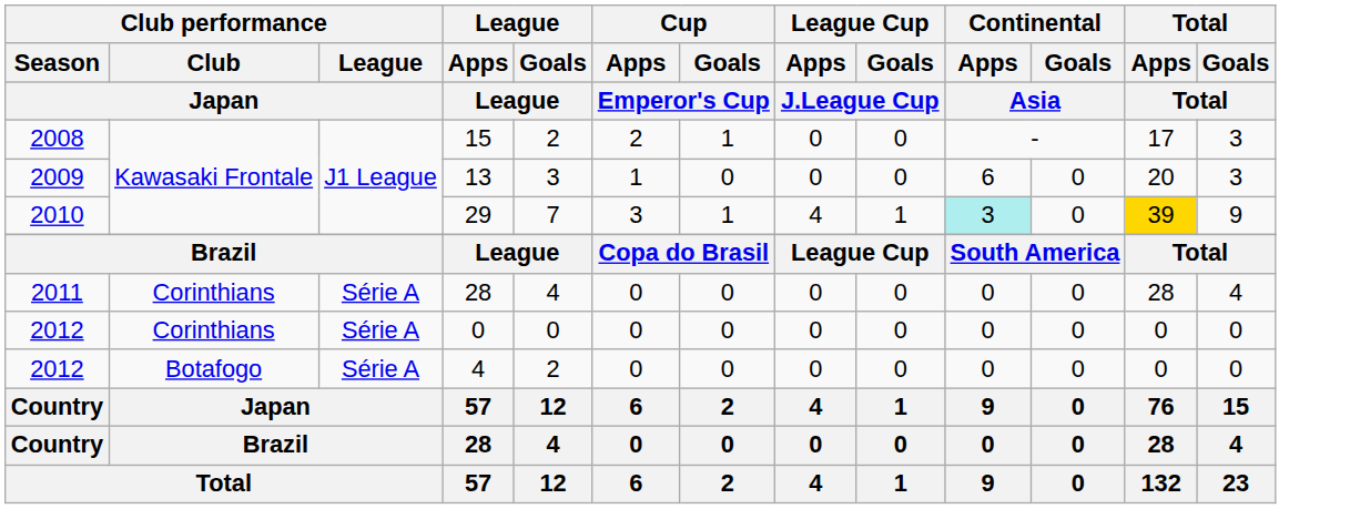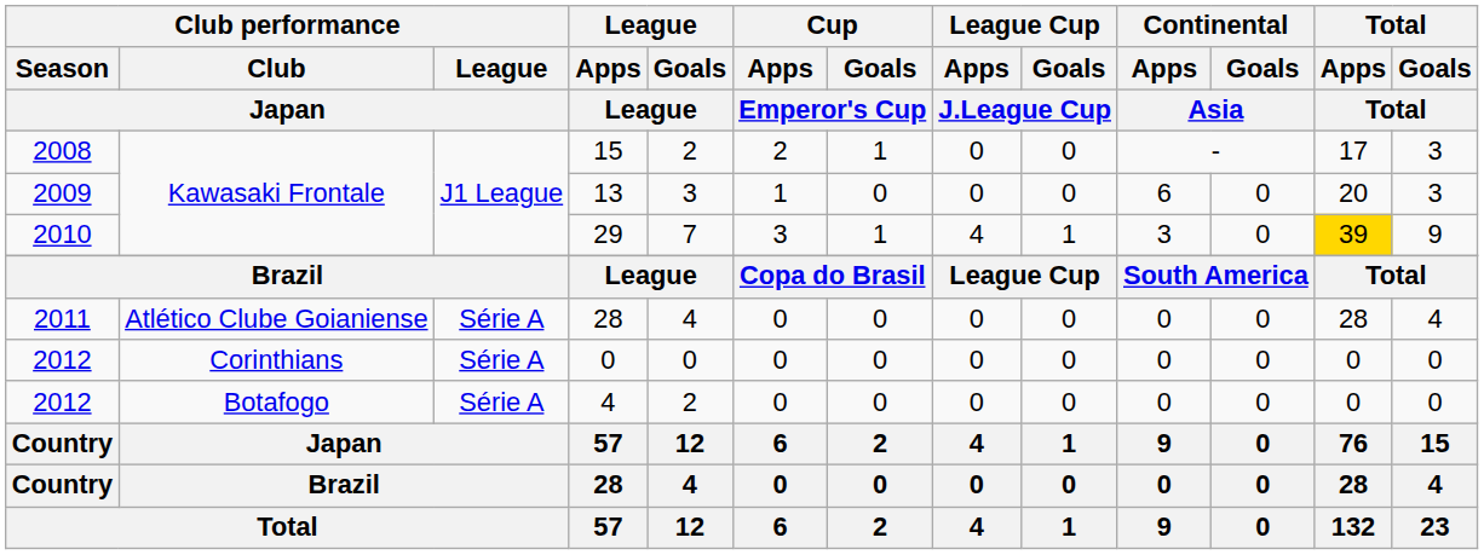 <table class="wikitable" style="text-align:center;">
 <tr>
 <th colspan=3>Club performance</th>
 <th colspan=2>League</th>
 <th colspan=2>Cup</th>
 <th colspan=2>League Cup</th>
 <th colspan=2>Continental</th>
 <th colspan=2>Total</th>
 </tr>
 <tr>
 <th>Season</th>
 <th>Club</th>
 <th>League</th>
 <th>Apps</th>
 <th>Goals</th>
 <th>Apps</th>
 <th>Goals</th>
 <th>Apps</th>
 <th>Goals</th>
 <th>Apps</th>
 <th>Goals</th>
 <th>Apps</th>
 <th>Goals</th>
 </tr>
 <tr>
 <th colspan=3>Japan</th>
 <th colspan=2>League</th>
 <th colspan=2><a href='#'>Emperor's Cup</a></th>
 <th colspan=2><a href='#'>J.League Cup</a></th>
 <th colspan=2><a href='#'>Asia</a></th>
 <th colspan=2>Total</th>
 </tr>
 <tr>
 <td><a href='#'>2008</a></td>
 <td rowspan="3"><a href='#'>Kawasaki Frontale</a></td>
 <td rowspan="3"><a href='#'>J1 League</a></td>
 <td>15</td>
 <td>2</td>
 <td>2</td>
 <td>1</td>
 <td>0</td>
 <td>0</td>
 <td colspan="2">-</td>
 <td>17</td>
 <td>3</td>
 </tr>
 <tr>
 <td><a href='#'>2009</a></td>
 <td>13</td>
 <td>3</td>
 <td>1</td>
 <td>0</td>
 <td>0</td>
 <td>0</td>
 <td>6</td>
 <td>0</td>
 <td>20</td>
 <td>3</td>
 </tr>
 <tr>
 <td><a href='#'>2010</a></td>
 <td>29</td>
 <td>7</td>
 <td>3</td>
 <td>1</td>
 <td>4</td>
 <td>1</td>
-<td style="background: paleturquoise;">3</td>
+<td>3</td>
 <td>0</td>
 <td style="background: gold;">39</td>
 <td>9</td>
 </tr>
 <tr>
 </tr>
 <tr>
 <th colspan=3>Brazil</th>
 <th colspan=2>League</th>
 <th colspan=2><a href='#'>Copa do Brasil</a></th>
 <th colspan=2>League Cup</th>
 <th colspan=2><a href='#'>South America</a></th>
 <th colspan=2>Total</th>
 </tr>
 <tr>
 <td><a href='#'>2011</a></td>
-<td><a href='#'>Corinthians</a></td>
+<td><a href='#'>Atlético Clube Goianiense</a></td>
 <td><a href='#'>Série A</a></td>
 <td>28</td>
 <td>4</td>
 <td>0</td>
 <td>0</td>
 <td>0</td>
 <td>0</td>
 <td>0</td>
 <td>0</td>
 <td>28</td>
 <td>4</td>
 </tr>
 <tr>
 <td><a href='#'>2012</a></td>
 <td><a href='#'>Corinthians</a></td>
 <td><a href='#'>Série A</a></td>
 <td>0</td>
 <td>0</td>
 <td>0</td>
 <td>0</td>
 <td>0</td>
 <td>0</td>
 <td>0</td>
 <td>0</td>
 <td>0</td>
 <td>0</td>
 </tr>
 <tr>
 <td><a href='#'>2012</a></td>
 <td><a href='#'>Botafogo</a></td>
 <td><a href='#'>Série A</a></td>
 <td>4</td>
 <td>2</td>
 <td>0</td>
 <td>0</td>
 <td>0</td>
 <td>0</td>
 <td>0</td>
 <td>0</td>
 <td>0</td>
 <td>0</td>
 </tr>
 <tr>
 <th rowspan=1>Country</th>
 <th colspan=2>Japan</th>
 <th>57</th>
 <th>12</th>
 <th>6</th>
 <th>2</th>
 <th>4</th>
 <th>1</th>
 <th>9</th>
 <th>0</th>
 <th>76</th>
 <th>15</th>
 </tr>
 <tr>
 <th rowspan=1>Country</th>
 <th colspan=2>Brazil</th>
 <th>28</th>
 <th>4</th>
 <th>0</th>
 <th>0</th>
 <th>0</th>
 <th>0</th>
 <th>0</th>
 <th>0</th>
 <th>28</th>
 <th>4</th>
 </tr>
 <tr>
 <th colspan=3>Total</th>
 <th>57</th>
 <th>12</th>
 <th>6</th>
 <th>2</th>
 <th>4</th>
 <th>1</th>
 <th>9</th>
 <th>0</th>
 <th>132</th>
 <th>23</th>
 </tr>
 </table>
